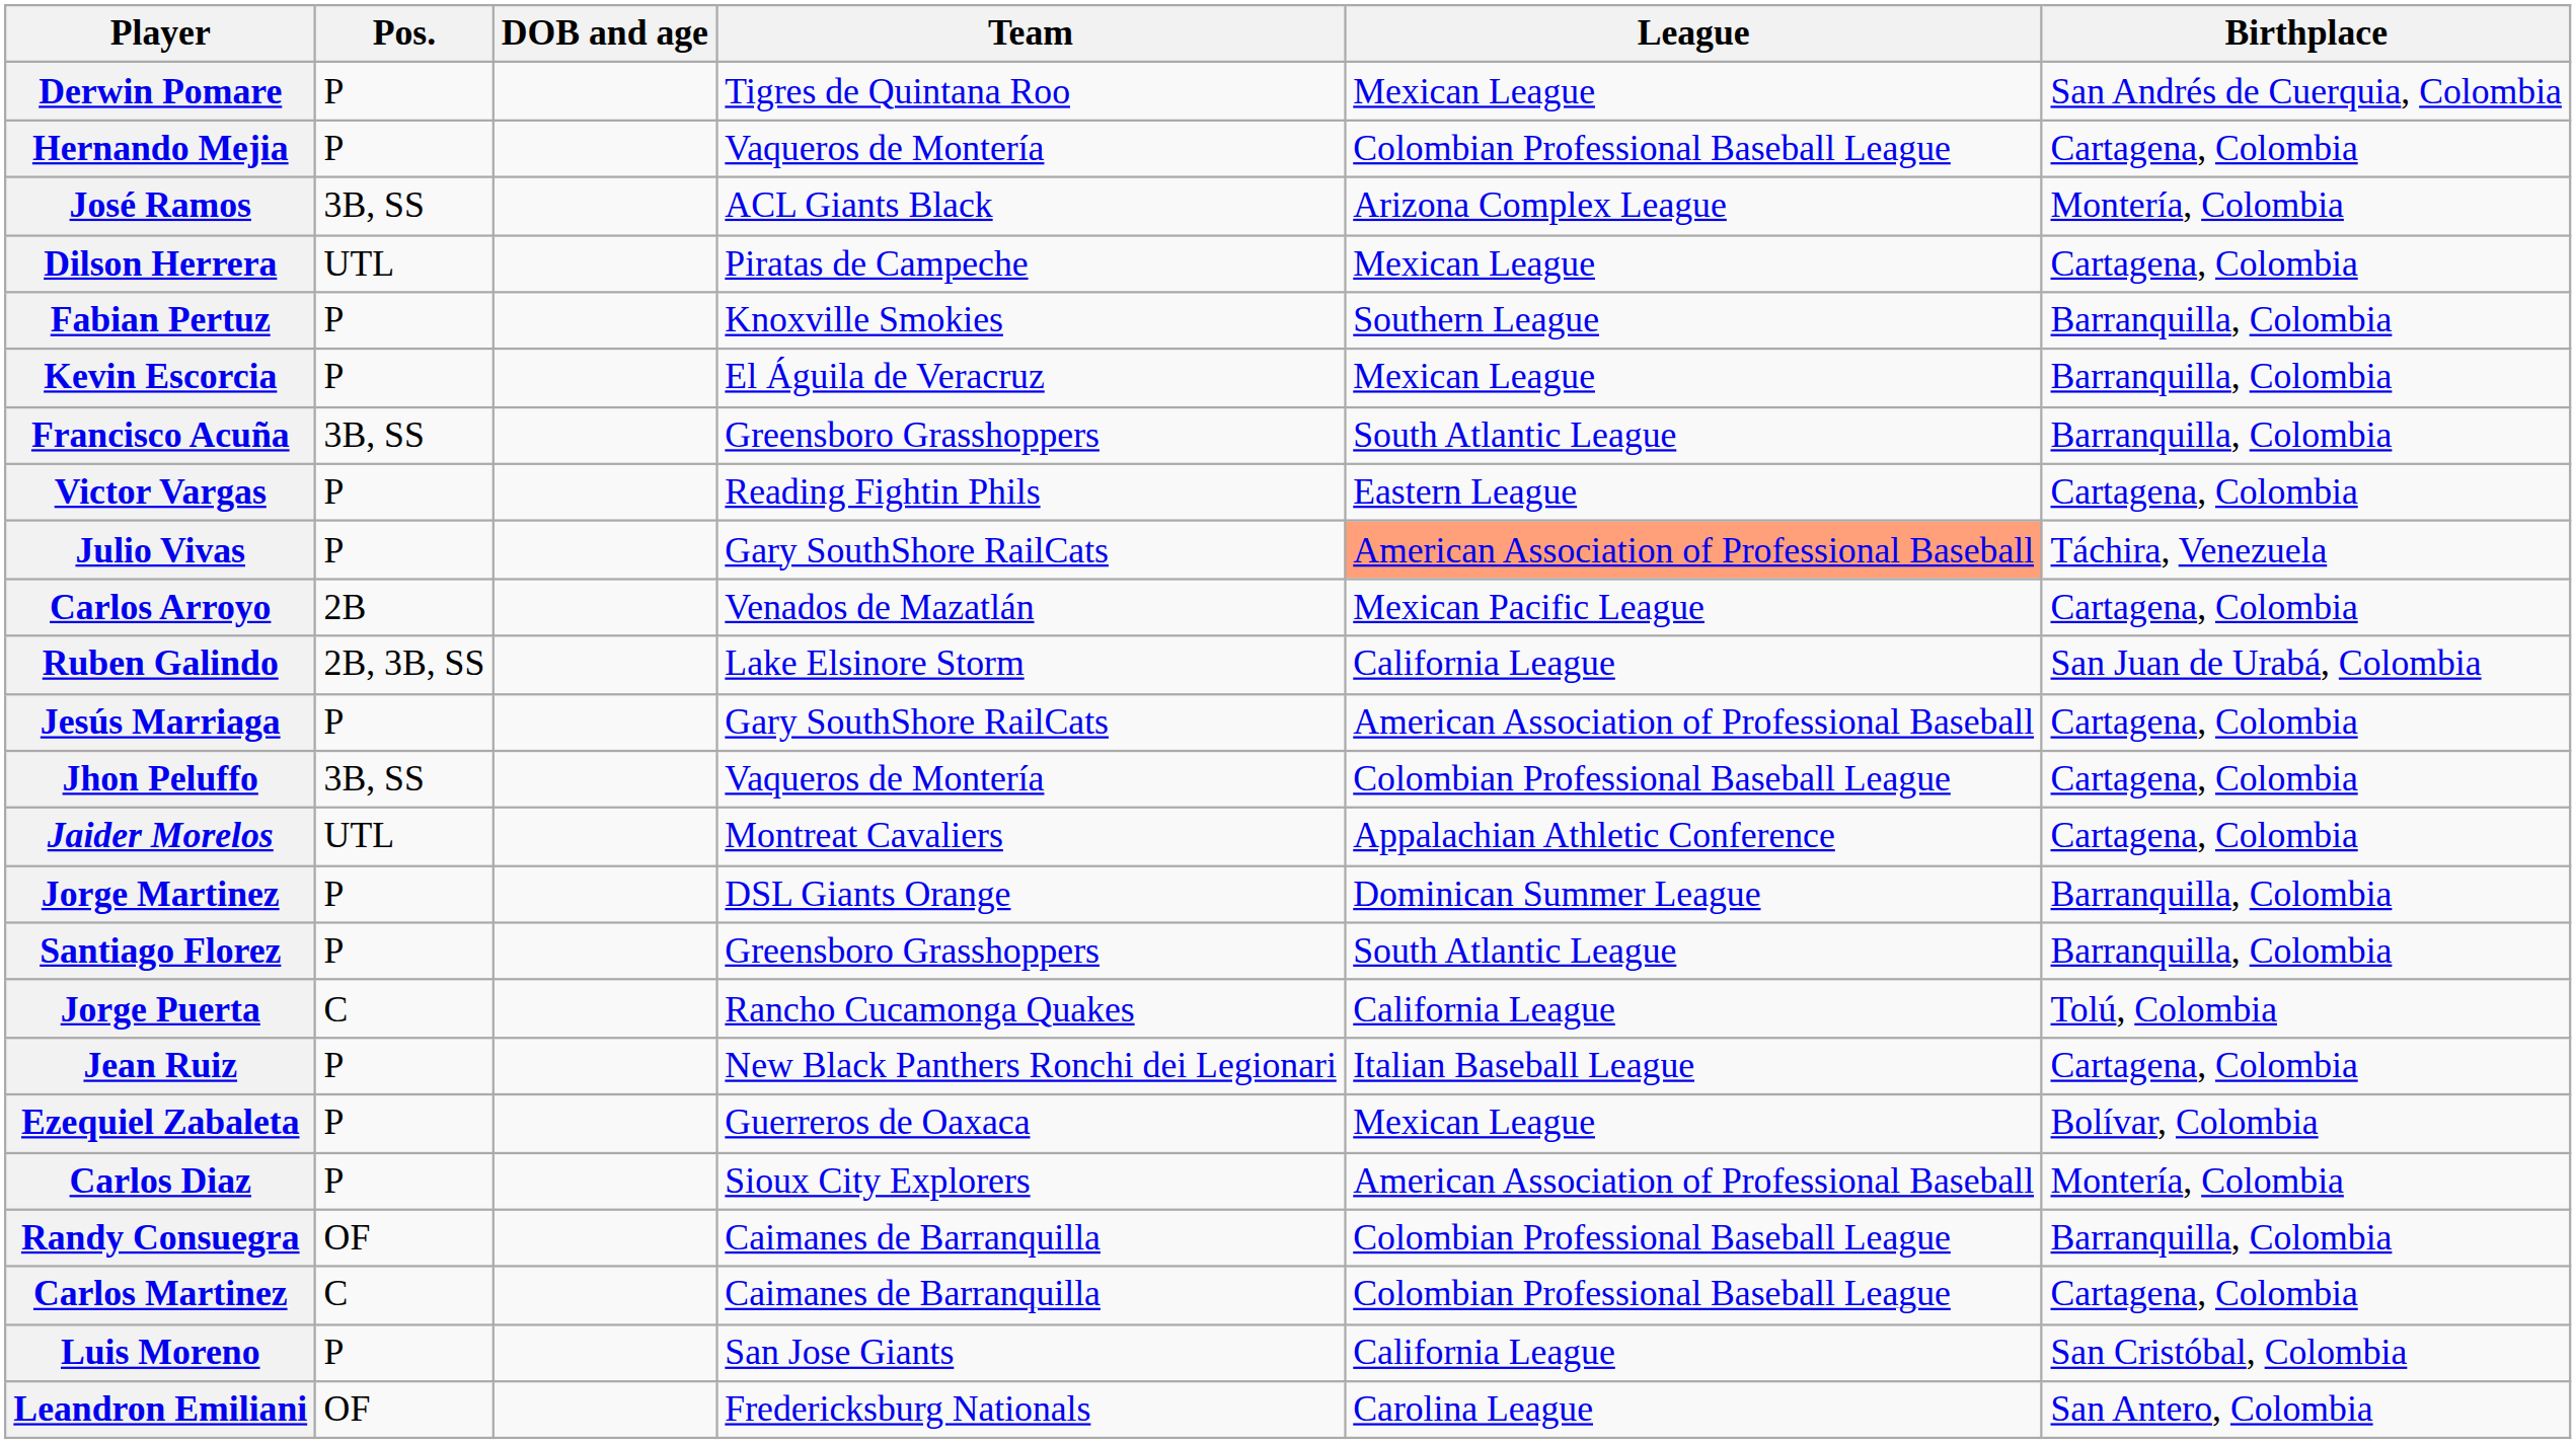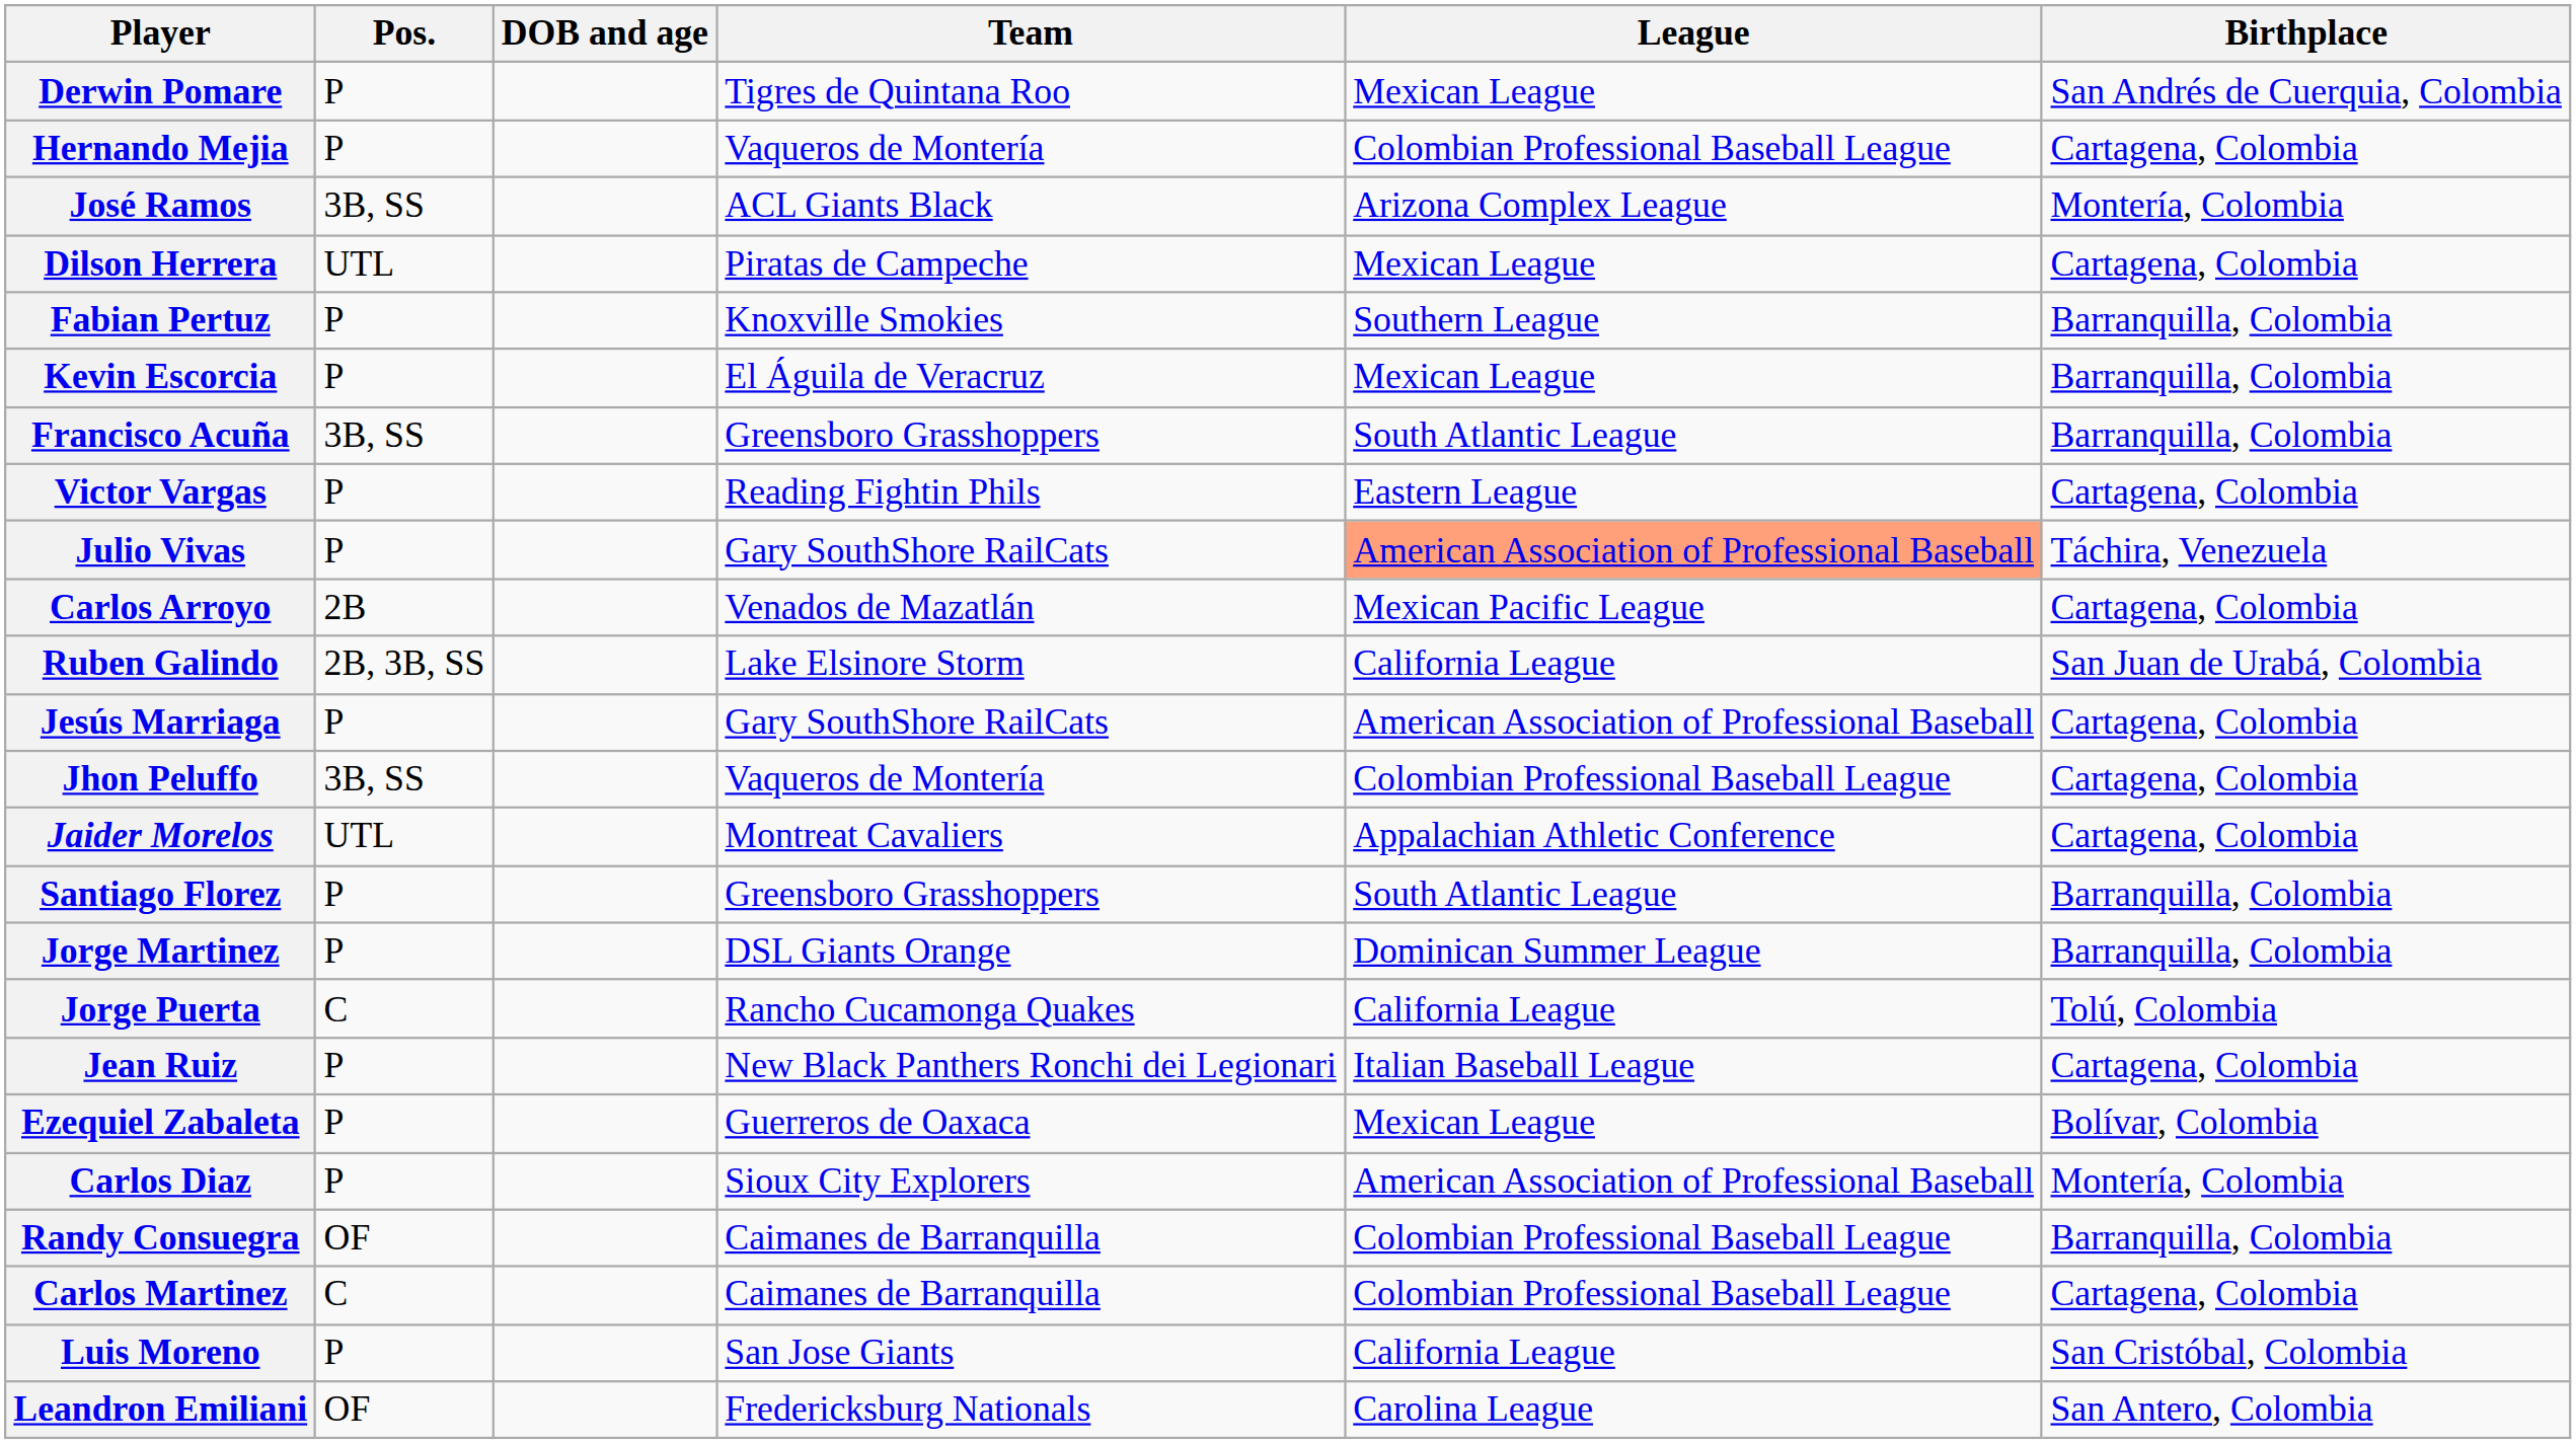 <table class="wikitable sortable plainrowheaders">
 <tr>
 <th scope="col">Player</th>
 <th scope="col">Pos.</th>
 <th scope="col">DOB and age</th>
 <th scope="col">Team</th>
 <th scope="col">League</th>
 <th scope="col">Birthplace</th>
 </tr>
 <tr>
 <th scope="row"><a href='#'>Derwin Pomare</a></th>
 <td>P</td>
 <td></td>
 <td> <a href='#'>Tigres de Quintana Roo</a></td>
 <td><a href='#'>Mexican League</a></td>
 <td><a href='#'>San Andrés de Cuerquia</a>, <a href='#'>Colombia</a></td>
 </tr>
 <tr>
 <th scope="row"><a href='#'>Hernando Mejia</a></th>
 <td>P</td>
 <td></td>
 <td> <a href='#'>Vaqueros de Montería</a></td>
 <td><a href='#'>Colombian Professional Baseball League</a></td>
 <td><a href='#'>Cartagena</a>, <a href='#'>Colombia</a></td>
 </tr>
 <tr>
 <th scope="row"><a href='#'>José Ramos</a></th>
 <td>3B, SS</td>
 <td></td>
 <td> <a href='#'>ACL Giants Black</a></td>
 <td><a href='#'>Arizona Complex League</a></td>
 <td><a href='#'>Montería</a>, <a href='#'>Colombia</a></td>
 </tr>
 <tr>
 <th scope="row"><a href='#'>Dilson Herrera</a></th>
 <td>UTL</td>
 <td></td>
 <td> <a href='#'>Piratas de Campeche</a></td>
 <td><a href='#'>Mexican League</a></td>
 <td><a href='#'>Cartagena</a>, <a href='#'>Colombia</a></td>
 </tr>
 <tr>
 <th scope="row"><a href='#'>Fabian Pertuz</a></th>
 <td>P</td>
 <td></td>
 <td> <a href='#'>Knoxville Smokies</a></td>
 <td><a href='#'>Southern League</a></td>
 <td><a href='#'>Barranquilla</a>, <a href='#'>Colombia</a></td>
 </tr>
 <tr>
 <th scope="row"><a href='#'>Kevin Escorcia</a></th>
 <td>P</td>
 <td></td>
 <td> <a href='#'>El Águila de Veracruz</a></td>
 <td><a href='#'>Mexican League</a></td>
 <td><a href='#'>Barranquilla</a>, <a href='#'>Colombia</a></td>
 </tr>
 <tr>
 <th scope="row"><a href='#'>Francisco Acuña</a></th>
 <td>3B, SS</td>
 <td></td>
 <td> <a href='#'>Greensboro Grasshoppers</a></td>
 <td><a href='#'>South Atlantic League</a></td>
 <td><a href='#'>Barranquilla</a>, <a href='#'>Colombia</a></td>
 </tr>
 <tr>
 <th scope="row"><a href='#'>Victor Vargas</a></th>
 <td>P</td>
 <td></td>
 <td> <a href='#'>Reading Fightin Phils</a></td>
 <td><a href='#'>Eastern League</a></td>
 <td><a href='#'>Cartagena</a>, <a href='#'>Colombia</a></td>
 </tr>
 <tr>
 <th scope="row"><a href='#'>Julio Vivas</a></th>
 <td>P</td>
 <td></td>
 <td> <a href='#'>Gary SouthShore RailCats</a></td>
 <td style="background: lightsalmon;"><a href='#'>American Association of Professional Baseball</a></td>
 <td><a href='#'>Táchira</a>, <a href='#'>Venezuela</a></td>
 </tr>
 <tr>
 <th scope="row"><a href='#'>Carlos Arroyo</a></th>
 <td>2B</td>
 <td></td>
 <td> <a href='#'>Venados de Mazatlán</a></td>
 <td><a href='#'>Mexican Pacific League</a></td>
 <td><a href='#'>Cartagena</a>, <a href='#'>Colombia</a></td>
 </tr>
 <tr>
 <th scope="row"><a href='#'>Ruben Galindo</a></th>
 <td>2B, 3B, SS</td>
 <td></td>
 <td> <a href='#'>Lake Elsinore Storm</a></td>
 <td><a href='#'>California League</a></td>
 <td><a href='#'>San Juan de Urabá</a>, <a href='#'>Colombia</a></td>
 </tr>
 <tr>
 <th scope="row"><a href='#'>Jesús Marriaga</a></th>
 <td>P</td>
 <td></td>
 <td> <a href='#'>Gary SouthShore RailCats</a></td>
 <td><a href='#'>American Association of Professional Baseball</a></td>
 <td><a href='#'>Cartagena</a>, <a href='#'>Colombia</a></td>
 </tr>
 <tr>
 <th scope="row"><a href='#'>Jhon Peluffo</a></th>
 <td>3B, SS</td>
 <td></td>
 <td> <a href='#'>Vaqueros de Montería</a></td>
 <td><a href='#'>Colombian Professional Baseball League</a></td>
 <td><a href='#'>Cartagena</a>, <a href='#'>Colombia</a></td>
 </tr>
 <tr>
 <th scope="row"><dfn><a href='#'>Jaider Morelos</a></dfn></th>
 <td>UTL</td>
 <td></td>
 <td> <a href='#'>Montreat Cavaliers</a></td>
 <td><a href='#'>Appalachian Athletic Conference</a></td>
 <td><a href='#'>Cartagena</a>, <a href='#'>Colombia</a></td>
 </tr>
 <tr>
+<th scope="row"><a href='#'>Santiago Florez</a></th>
+<td>P</td>
+<td></td>
+<td> <a href='#'>Greensboro Grasshoppers</a></td>
+<td><a href='#'>South Atlantic League</a></td>
+<td><a href='#'>Barranquilla</a>, <a href='#'>Colombia</a></td>
+</tr>
+<tr>
 <th scope="row"><a href='#'>Jorge Martinez</a></th>
 <td>P</td>
 <td></td>
 <td> <a href='#'>DSL Giants Orange</a></td>
 <td><a href='#'>Dominican Summer League</a></td>
-<td><a href='#'>Barranquilla</a>, <a href='#'>Colombia</a></td>
-</tr>
-<tr>
-<th scope="row"><a href='#'>Santiago Florez</a></th>
-<td>P</td>
-<td></td>
-<td> <a href='#'>Greensboro Grasshoppers</a></td>
-<td><a href='#'>South Atlantic League</a></td>
 <td><a href='#'>Barranquilla</a>, <a href='#'>Colombia</a></td>
 </tr>
 <tr>
 <th scope="row"><a href='#'>Jorge Puerta</a></th>
 <td>C</td>
 <td></td>
 <td> <a href='#'>Rancho Cucamonga Quakes</a></td>
 <td><a href='#'>California League</a></td>
 <td><a href='#'>Tolú</a>, <a href='#'>Colombia</a></td>
 </tr>
 <tr>
 <th scope="row"><a href='#'>Jean Ruiz</a></th>
 <td>P</td>
 <td></td>
 <td> <a href='#'>New Black Panthers Ronchi dei Legionari</a></td>
 <td><a href='#'>Italian Baseball League</a></td>
 <td><a href='#'>Cartagena</a>, <a href='#'>Colombia</a></td>
 </tr>
 <tr>
 <th scope="row"><a href='#'>Ezequiel Zabaleta</a></th>
 <td>P</td>
 <td></td>
 <td> <a href='#'>Guerreros de Oaxaca</a></td>
 <td><a href='#'>Mexican League</a></td>
 <td><a href='#'>Bolívar</a>, <a href='#'>Colombia</a></td>
 </tr>
 <tr>
 <th scope="row"><a href='#'>Carlos Diaz</a></th>
 <td>P</td>
 <td></td>
 <td> <a href='#'>Sioux City Explorers</a></td>
 <td><a href='#'>American Association of Professional Baseball</a></td>
 <td><a href='#'>Montería</a>, <a href='#'>Colombia</a></td>
 </tr>
 <tr>
 <th scope="row"><a href='#'>Randy Consuegra</a></th>
 <td>OF</td>
 <td></td>
 <td> <a href='#'>Caimanes de Barranquilla</a></td>
 <td><a href='#'>Colombian Professional Baseball League</a></td>
 <td><a href='#'>Barranquilla</a>, <a href='#'>Colombia</a></td>
 </tr>
 <tr>
 <th scope="row"><a href='#'>Carlos Martinez</a></th>
 <td>C</td>
 <td></td>
 <td> <a href='#'>Caimanes de Barranquilla</a></td>
 <td><a href='#'>Colombian Professional Baseball League</a></td>
 <td><a href='#'>Cartagena</a>, <a href='#'>Colombia</a></td>
 </tr>
 <tr>
 <th scope="row"><a href='#'>Luis Moreno</a></th>
 <td>P</td>
 <td></td>
 <td> <a href='#'>San Jose Giants</a></td>
 <td><a href='#'>California League</a></td>
 <td><a href='#'>San Cristóbal</a>, <a href='#'>Colombia</a></td>
 </tr>
 <tr>
 <th scope="row"><a href='#'>Leandron Emiliani</a></th>
 <td>OF</td>
 <td></td>
 <td> <a href='#'>Fredericksburg Nationals</a></td>
 <td><a href='#'>Carolina League</a></td>
 <td><a href='#'>San Antero</a>, <a href='#'>Colombia</a></td>
 </tr>
 </table>
